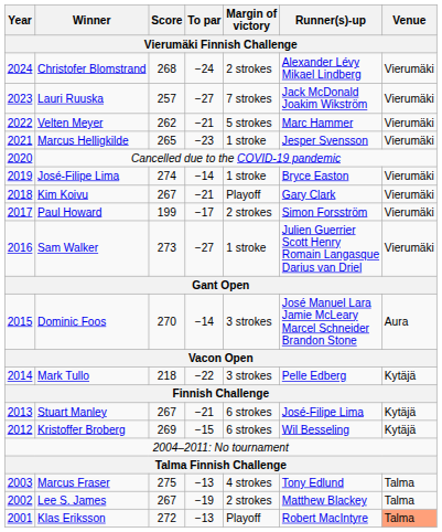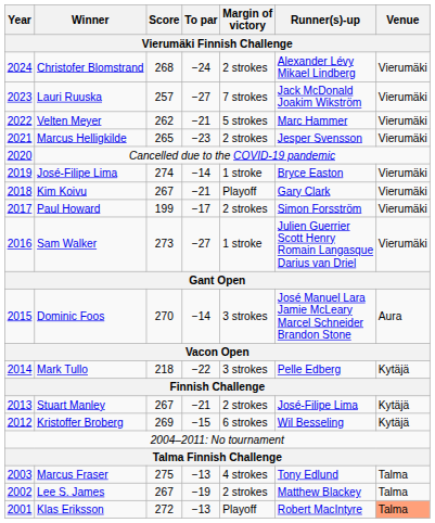 <table class=wikitable style="font-size:95%">
 <tr>
 <th>Year</th>
 <th>Winner</th>
 <th>Score</th>
 <th>To par</th>
 <th>Margin of<br>victory</th>
 <th>Runner(s)-up</th>
 <th>Venue</th>
 </tr>
 <tr>
 <th colspan=8>Vierumäki Finnish Challenge</th>
 </tr>
 <tr>
 <td><a href='#'>2024</a></td>
 <td> <a href='#'>Christofer Blomstrand</a></td>
 <td align=center>268</td>
 <td align=center>−24</td>
 <td>2 strokes</td>
 <td> <a href='#'>Alexander Lévy</a><br> <a href='#'>Mikael Lindberg</a></td>
 <td>Vierumäki</td>
 </tr>
 <tr>
 <td><a href='#'>2023</a></td>
 <td> <a href='#'>Lauri Ruuska</a></td>
 <td align=center>257</td>
 <td align=center>−27</td>
 <td>7 strokes</td>
 <td> <a href='#'>Jack McDonald</a><br> <a href='#'>Joakim Wikström</a></td>
 <td>Vierumäki</td>
 </tr>
 <tr>
 <td><a href='#'>2022</a></td>
 <td> <a href='#'>Velten Meyer</a></td>
 <td align=center>262</td>
 <td align=center>−21</td>
 <td>5 strokes</td>
 <td> <a href='#'>Marc Hammer</a></td>
 <td>Vierumäki</td>
 </tr>
 <tr>
 <td><a href='#'>2021</a></td>
 <td> <a href='#'>Marcus Helligkilde</a></td>
 <td align=center>265</td>
 <td align=center>−23</td>
-<td>1 stroke</td>
+<td>2 strokes</td>
 <td> <a href='#'>Jesper Svensson</a></td>
 <td>Vierumäki</td>
 </tr>
 <tr>
 <td><a href='#'>2020</a></td>
 <td colspan=6 align=center><em>Cancelled due to the <a href='#'>COVID-19 pandemic</a></em></td>
 </tr>
 <tr>
 <td><a href='#'>2019</a></td>
 <td> <a href='#'>José-Filipe Lima</a></td>
 <td align=center>274</td>
 <td align=center>−14</td>
 <td>1 stroke</td>
 <td> <a href='#'>Bryce Easton</a></td>
 <td>Vierumäki</td>
 </tr>
 <tr>
 <td><a href='#'>2018</a></td>
 <td> <a href='#'>Kim Koivu</a></td>
 <td align=center>267</td>
 <td align=center>−21</td>
 <td>Playoff</td>
 <td> <a href='#'>Gary Clark</a></td>
 <td>Vierumäki</td>
 </tr>
 <tr>
 <td><a href='#'>2017</a></td>
 <td> <a href='#'>Paul Howard</a></td>
 <td align=center>199</td>
 <td align=center>−17</td>
 <td>2 strokes</td>
 <td> <a href='#'>Simon Forsström</a></td>
 <td>Vierumäki</td>
 </tr>
 <tr>
 <td><a href='#'>2016</a></td>
 <td> <a href='#'>Sam Walker</a></td>
 <td align=center>273</td>
 <td align=center>−27</td>
 <td>1 stroke</td>
 <td> <a href='#'>Julien Guerrier</a><br> <a href='#'>Scott Henry</a><br> <a href='#'>Romain Langasque</a><br> <a href='#'>Darius van Driel</a></td>
 <td>Vierumäki</td>
 </tr>
 <tr>
 <th colspan=8>Gant Open</th>
 </tr>
 <tr>
 <td><a href='#'>2015</a></td>
 <td> <a href='#'>Dominic Foos</a></td>
 <td align=center>270</td>
 <td align=center>−14</td>
 <td>3 strokes</td>
 <td> <a href='#'>José Manuel Lara</a><br> <a href='#'>Jamie McLeary</a><br> <a href='#'>Marcel Schneider</a><br> <a href='#'>Brandon Stone</a></td>
 <td>Aura</td>
 </tr>
 <tr>
 <th colspan=8>Vacon Open</th>
 </tr>
 <tr>
 <td><a href='#'>2014</a></td>
 <td> <a href='#'>Mark Tullo</a></td>
 <td align=center>218</td>
 <td align=center>−22</td>
 <td>3 strokes</td>
 <td> <a href='#'>Pelle Edberg</a></td>
 <td>Kytäjä</td>
 </tr>
 <tr>
 <th colspan=8>Finnish Challenge</th>
 </tr>
 <tr>
 <td><a href='#'>2013</a></td>
 <td> <a href='#'>Stuart Manley</a></td>
 <td align=center>267</td>
 <td align=center>−21</td>
-<td>6 strokes</td>
+<td>2 strokes</td>
 <td> <a href='#'>José-Filipe Lima</a></td>
 <td>Kytäjä</td>
 </tr>
 <tr>
 <td><a href='#'>2012</a></td>
 <td> <a href='#'>Kristoffer Broberg</a></td>
 <td align=center>269</td>
 <td align=center>−15</td>
 <td>6 strokes</td>
 <td> <a href='#'>Wil Besseling</a></td>
 <td>Kytäjä</td>
 </tr>
 <tr>
 <td colspan=8 align=center><em>2004–2011: No tournament</em></td>
 </tr>
 <tr>
 <th colspan=8>Talma Finnish Challenge</th>
 </tr>
 <tr>
 <td><a href='#'>2003</a></td>
 <td> <a href='#'>Marcus Fraser</a></td>
 <td align=center>275</td>
 <td align=center>−13</td>
 <td>4 strokes</td>
 <td> <a href='#'>Tony Edlund</a></td>
 <td>Talma</td>
 </tr>
 <tr>
 <td><a href='#'>2002</a></td>
 <td> <a href='#'>Lee S. James</a></td>
 <td align=center>267</td>
 <td align=center>−19</td>
 <td>2 strokes</td>
 <td> <a href='#'>Matthew Blackey</a></td>
 <td>Talma</td>
 </tr>
 <tr>
 <td><a href='#'>2001</a></td>
 <td> <a href='#'>Klas Eriksson</a></td>
 <td align=center>272</td>
 <td align=center>−13</td>
 <td>Playoff</td>
 <td> <a href='#'>Robert MacIntyre</a></td>
 <td style="background: lightsalmon;">Talma</td>
 </tr>
 </table>
